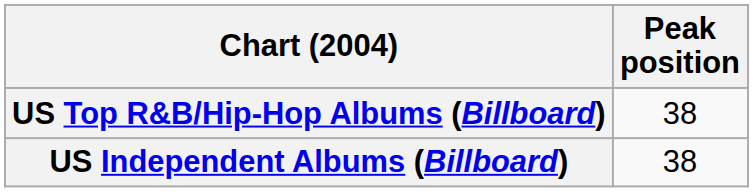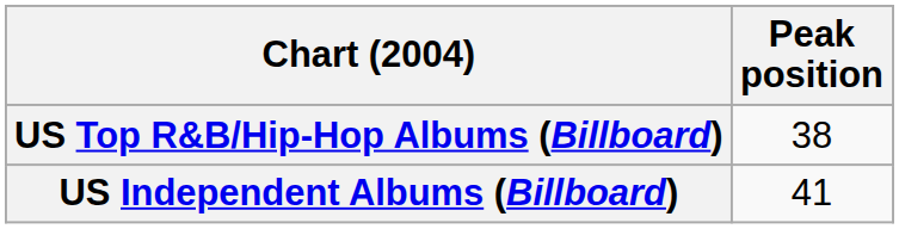 <table class="wikitable sortable plainrowheaders" style="text-align:center">
 <tr>
 <th scope="col">Chart (2004)</th>
 <th scope="col">Peak<br> position</th>
 </tr>
 <tr>
 <th scope="row">US <a href='#'>Top R&B/Hip-Hop Albums</a> (<em><a href='#'>Billboard</a></em>)</th>
 <td>38</td>
 </tr>
 <tr>
 <th scope="row">US <a href='#'>Independent Albums</a> (<em><a href='#'>Billboard</a></em>)</th>
-<td>38</td>
+<td>41</td>
 </tr>
 </table>
